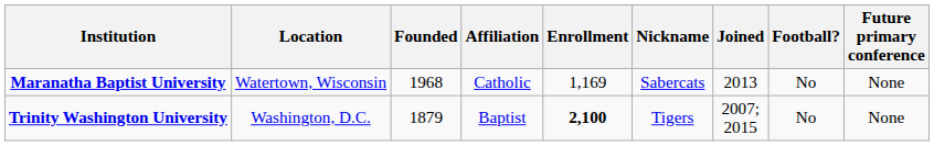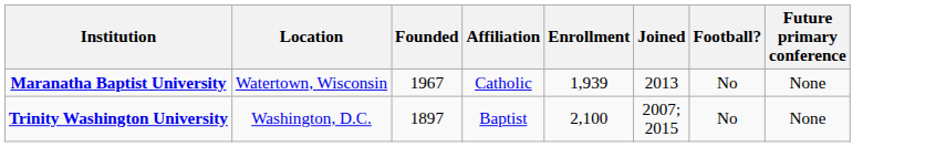 <table class="sortable wikitable" style="text-align:center;">
 <tr>
 <th>Institution</th>
 <th>Location</th>
 <th>Founded</th>
 <th>Affiliation</th>
 <th>Enrollment</th>
-<th>Nickname</th>
 <th>Joined</th>
 <th>Football?</th>
 <th>Future<br>primary<br>conference</th>
 </tr>
 <tr>
 <td><strong><a href='#'>Maranatha Baptist University</a></strong></td>
 <td><a href='#'>Watertown, Wisconsin</a></td>
-<td>1968</td>
+<td>1967</td>
 <td><a href='#'>Catholic</a><br></td>
-<td>1,169</td>
-<td><a href='#'>Sabercats</a></td>
+<td>1,939</td>
 <td>2013</td>
 <td>No</td>
 <td>None</td>
 </tr>
 <tr>
 <td><strong><a href='#'>Trinity Washington University</a></strong></td>
 <td><a href='#'>Washington, D.C.</a></td>
-<td>1879</td>
+<td>1897</td>
 <td><a href='#'>Baptist</a></td>
-<td><strong>2,100</strong></td>
-<td><a href='#'>Tigers</a></td>
+<td>2,100</td>
 <td>2007;<br>2015</td>
 <td>No</td>
 <td>None</td>
 </tr>
 </table>
